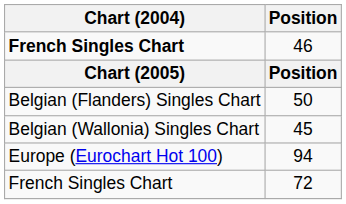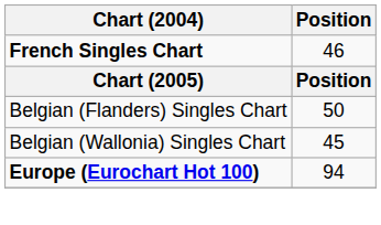 <table class="wikitable sortable">
 <tr>
 <th>Chart (2004)</th>
 <th>Position</th>
 </tr>
 <tr>
 <td><strong>French Singles Chart</strong></td>
 <td align="center">46</td>
 </tr>
 <tr>
 <th>Chart (2005)</th>
 <th>Position</th>
 </tr>
 <tr>
 <td>Belgian (Flanders) Singles Chart</td>
 <td align="center">50</td>
 </tr>
 <tr>
 <td>Belgian (Wallonia) Singles Chart</td>
 <td align="center">45</td>
 </tr>
 <tr>
-<td>Europe (<a href='#'>Eurochart Hot 100</a>)</td>
+<td><strong>Europe (<a href='#'>Eurochart Hot 100</a>)</strong></td>
 <td align="center">94</td>
-</tr>
-<tr>
-<td>French Singles Chart</td>
-<td align="center">72</td>
 </tr>
 <tr>
 </tr>
 </table>
